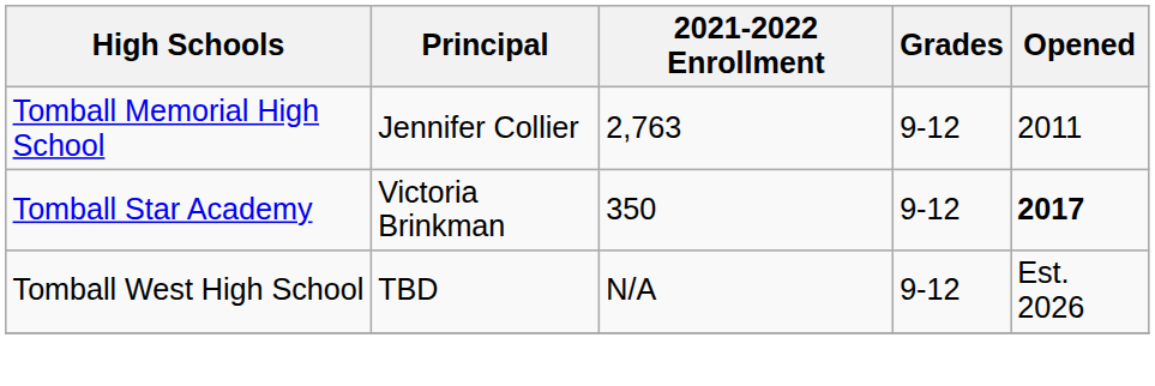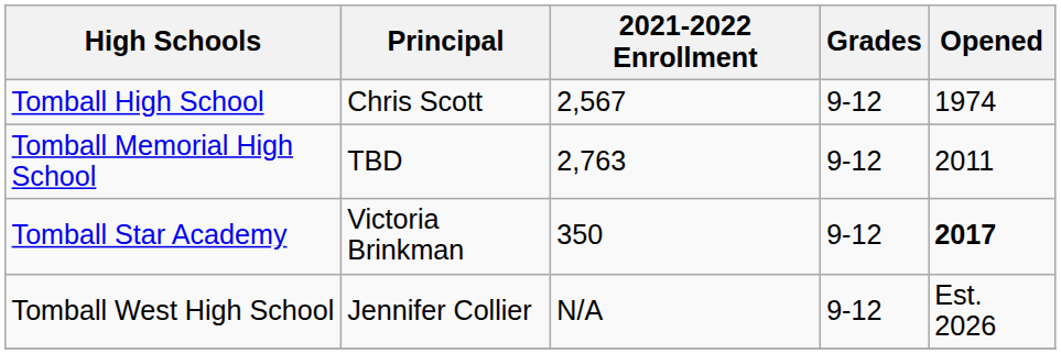 <table class="wikitable sortable">
 <tr>
 <th>High Schools</th>
 <th>Principal</th>
 <th>2021-2022 Enrollment</th>
 <th>Grades</th>
 <th>Opened</th>
 </tr>
 <tr>
+<td><a href='#'>Tomball High School</a></td>
+<td>Chris Scott</td>
+<td>2,567</td>
+<td>9-12</td>
+<td>1974</td>
+</tr>
+<tr>
 <td><a href='#'>Tomball Memorial High School</a></td>
-<td>Jennifer Collier</td>
+<td>TBD</td>
 <td>2,763</td>
 <td>9-12</td>
 <td>2011</td>
 </tr>
 <tr>
 <td><a href='#'>Tomball Star Academy</a></td>
 <td>Victoria Brinkman</td>
 <td>350</td>
 <td>9-12</td>
 <td><strong>2017</strong></td>
 </tr>
 <tr>
 <td>Tomball West High School</td>
-<td>TBD</td>
+<td>Jennifer Collier</td>
 <td>N/A</td>
 <td>9-12</td>
 <td>Est. 2026</td>
 </tr>
 <tr>
 </tr>
 </table>
